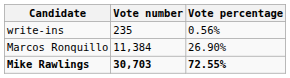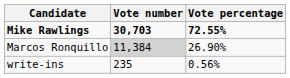 <table class="wikitable">
 <tr>
 <th>Candidate</th>
 <th>Vote number</th>
 <th>Vote percentage</th>
 </tr>
 <tr>
+<td><strong>Mike Rawlings</strong></td>
+<td><strong>30,703</strong></td>
+<td><strong>72.55%</strong></td>
+</tr>
+<tr>
+<td>Marcos Ronquillo</td>
+<td style="background: lightgrey;">11,384</td>
+<td>26.90%</td>
+</tr>
+<tr>
 <td>write-ins</td>
 <td>235</td>
 <td>0.56%</td>
 </tr>
-<tr>
-<td>Marcos Ronquillo</td>
-<td>11,384</td>
-<td>26.90%</td>
-</tr>
-<tr>
-<td><strong>Mike Rawlings</strong></td>
-<td><strong>30,703</strong></td>
-<td><strong>72.55%</strong></td>
-</tr>
 </table>
